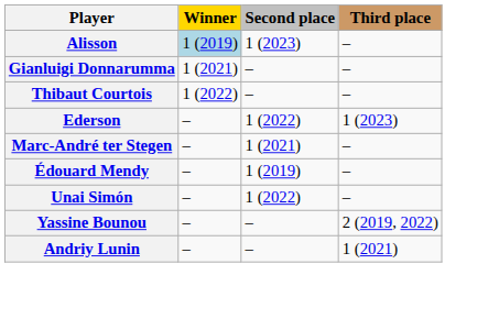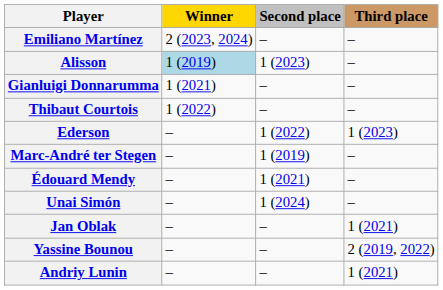 <table class="wikitable plainrowheaders">
 <tr>
 <th>Player</th>
 <th scope=col style="background-color: gold">Winner</th>
 <th scope=col style="background-color: silver">Second place</th>
 <th scope=col style="background-color: #cc9966">Third place</th>
+</tr>
+<tr>
+<th align="left" scope="row"> <a href='#'>Emiliano Martínez</a></th>
+<td>2 (<a href='#'>2023</a>, <a href='#'>2024</a>)</td>
+<td>–</td>
+<td>–</td>
 </tr>
 <tr>
 <th align="left" scope="row"> <a href='#'>Alisson</a></th>
 <td style="background: lightblue;">1 (<a href='#'>2019</a>)</td>
 <td>1 (<a href='#'>2023</a>)</td>
 <td>–</td>
 </tr>
 <tr>
 <th align="left" scope="row"> <a href='#'>Gianluigi Donnarumma</a></th>
 <td>1 (<a href='#'>2021</a>)</td>
 <td>–</td>
 <td>–</td>
 </tr>
 <tr>
 <th align="left" scope="row"> <a href='#'>Thibaut Courtois</a></th>
 <td>1 (<a href='#'>2022</a>)</td>
 <td>–</td>
 <td>–</td>
 </tr>
 <tr>
 <th align="left" scope="row"> <a href='#'>Ederson</a></th>
 <td>–</td>
 <td>1 (<a href='#'>2022</a>)</td>
 <td>1 (<a href='#'>2023</a>)</td>
 </tr>
 <tr>
 <th align="left" scope="row"> <a href='#'>Marc-André ter Stegen</a></th>
 <td>–</td>
-<td>1 (<a href='#'>2021</a>)</td>
+<td>1 (<a href='#'>2019</a>)</td>
 <td>–</td>
 </tr>
 <tr>
 <th align="left" scope="row"> <a href='#'>Édouard Mendy</a></th>
 <td>–</td>
-<td>1 (<a href='#'>2019</a>)</td>
+<td>1 (<a href='#'>2021</a>)</td>
 <td>–</td>
 </tr>
 <tr>
 <th align="left" scope="row"> <a href='#'>Unai Simón</a></th>
 <td>–</td>
-<td>1 (<a href='#'>2022</a>)</td>
+<td>1 (<a href='#'>2024</a>)</td>
 <td>–</td>
+</tr>
+<tr>
+<th align="left" scope="row"> <a href='#'>Jan Oblak</a></th>
+<td>–</td>
+<td>–</td>
+<td>1 (<a href='#'>2021</a>)</td>
 </tr>
 <tr>
 <th align="left" scope="row"> <a href='#'>Yassine Bounou</a></th>
 <td>–</td>
 <td>–</td>
 <td>2 (<a href='#'>2019</a>, <a href='#'>2022</a>)</td>
 </tr>
 <tr>
 <th align="left" scope="row"> <a href='#'>Andriy Lunin</a></th>
 <td>–</td>
 <td>–</td>
 <td>1 (<a href='#'>2021</a>)</td>
 </tr>
 </table>
